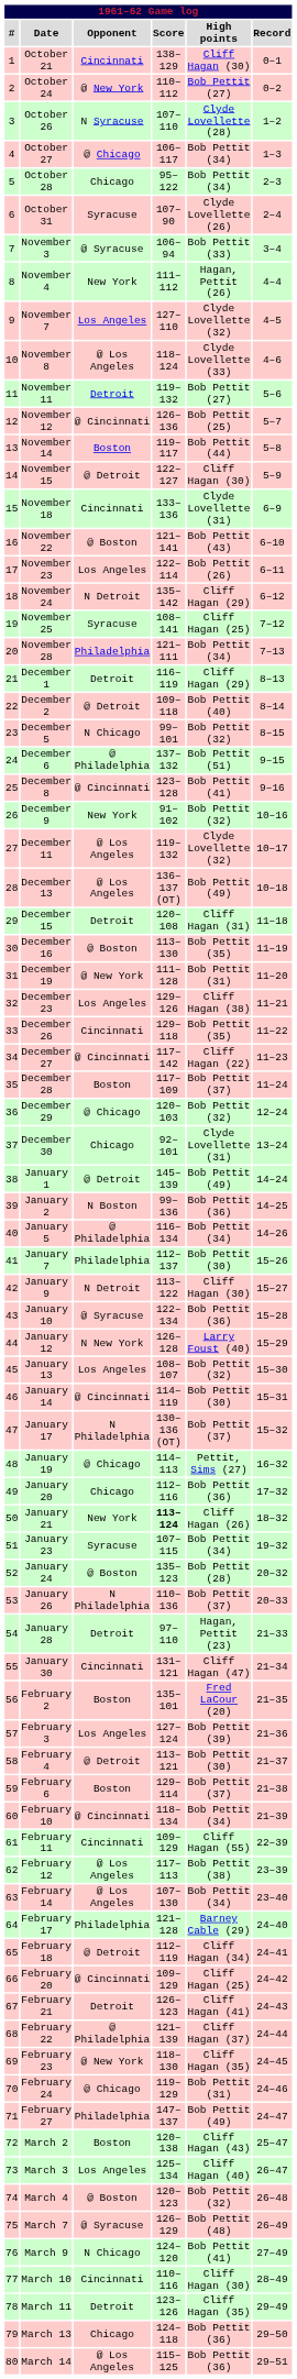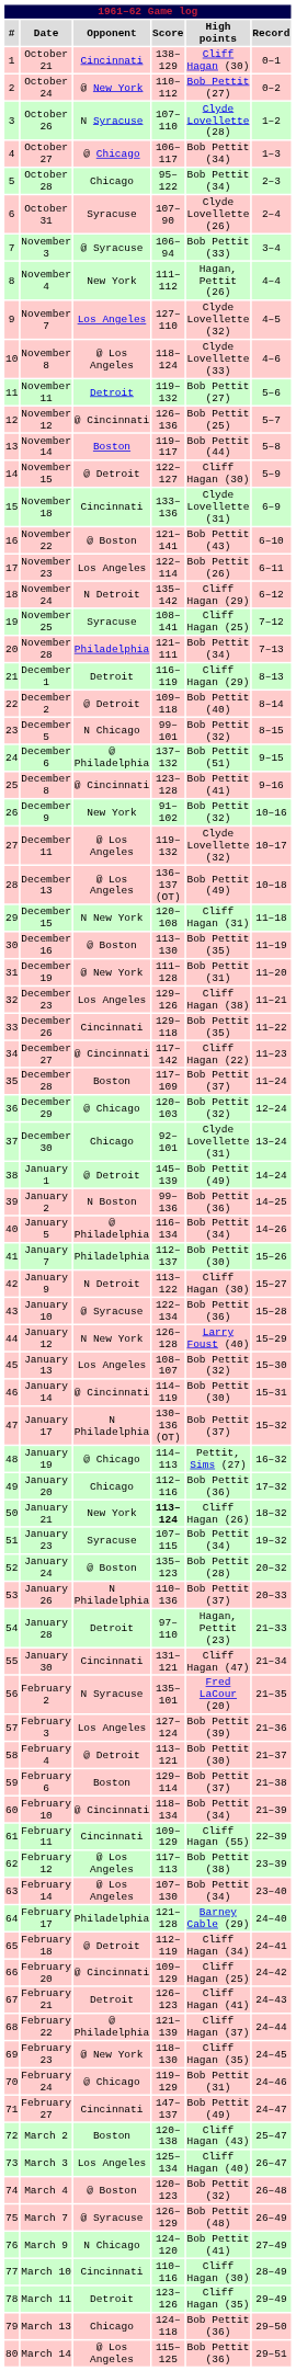 <table class="toccolours collapsible" width=50% style="clear:both; margin:1.5em auto; text-align:center">
 <tr>
 <th colspan=11 style="background:#00004d; color:#C41E3A;">1961–62 Game log</th>
 </tr>
 <tr align="center" bgcolor="#dddddd">
 <td><strong>#</strong></td>
 <td><strong>Date</strong></td>
 <td><strong>Opponent</strong></td>
 <td><strong>Score</strong></td>
 <td><strong>High points</strong></td>
 <td><strong>Record</strong></td>
 </tr>
 <tr align="center" bgcolor="ffcccc">
 <td>1</td>
 <td>October 21</td>
 <td><a href='#'>Cincinnati</a></td>
 <td>138–129</td>
 <td><a href='#'>Cliff Hagan</a> (30)</td>
 <td>0–1</td>
 </tr>
 <tr align="center" bgcolor="ffcccc">
 <td>2</td>
 <td>October 24</td>
 <td>@ <a href='#'>New York</a></td>
 <td>110–112</td>
 <td><a href='#'>Bob Pettit</a> (27)</td>
 <td>0–2</td>
 </tr>
 <tr align="center" bgcolor="ccffcc">
 <td>3</td>
 <td>October 26</td>
 <td>N <a href='#'>Syracuse</a></td>
 <td>107–110</td>
 <td><a href='#'>Clyde Lovellette</a> (28)</td>
 <td>1–2</td>
 </tr>
 <tr align="center" bgcolor="ffcccc">
 <td>4</td>
 <td>October 27</td>
 <td>@ <a href='#'>Chicago</a></td>
 <td>106–117</td>
 <td>Bob Pettit (34)</td>
 <td>1–3</td>
 </tr>
 <tr align="center" bgcolor="ccffcc">
 <td>5</td>
 <td>October 28</td>
 <td>Chicago</td>
 <td>95–122</td>
 <td>Bob Pettit (34)</td>
 <td>2–3</td>
 </tr>
 <tr align="center" bgcolor="ffcccc">
 <td>6</td>
 <td>October 31</td>
 <td>Syracuse</td>
 <td>107–90</td>
 <td>Clyde Lovellette (26)</td>
 <td>2–4</td>
 </tr>
 <tr align="center" bgcolor="ccffcc">
 <td>7</td>
 <td>November 3</td>
 <td>@ Syracuse</td>
 <td>106–94</td>
 <td>Bob Pettit (33)</td>
 <td>3–4</td>
 </tr>
 <tr align="center" bgcolor="ccffcc">
 <td>8</td>
 <td>November 4</td>
 <td>New York</td>
 <td>111–112</td>
 <td>Hagan, Pettit (26)</td>
 <td>4–4</td>
 </tr>
 <tr align="center" bgcolor="ffcccc">
 <td>9</td>
 <td>November 7</td>
 <td><a href='#'>Los Angeles</a></td>
 <td>127–110</td>
 <td>Clyde Lovellette (32)</td>
 <td>4–5</td>
 </tr>
 <tr align="center" bgcolor="ffcccc">
 <td>10</td>
 <td>November 8</td>
 <td>@ Los Angeles</td>
 <td>118–124</td>
 <td>Clyde Lovellette (33)</td>
 <td>4–6</td>
 </tr>
 <tr align="center" bgcolor="ccffcc">
 <td>11</td>
 <td>November 11</td>
 <td><a href='#'>Detroit</a></td>
 <td>119–132</td>
 <td>Bob Pettit (27)</td>
 <td>5–6</td>
 </tr>
 <tr align="center" bgcolor="ffcccc">
 <td>12</td>
 <td>November 12</td>
 <td>@ Cincinnati</td>
 <td>126–136</td>
 <td>Bob Pettit (25)</td>
 <td>5–7</td>
 </tr>
 <tr align="center" bgcolor="ffcccc">
 <td>13</td>
 <td>November 14</td>
 <td><a href='#'>Boston</a></td>
 <td>119–117</td>
 <td>Bob Pettit (44)</td>
 <td>5–8</td>
 </tr>
 <tr align="center" bgcolor="ffcccc">
 <td>14</td>
 <td>November 15</td>
 <td>@ Detroit</td>
 <td>122–127</td>
 <td>Cliff Hagan (30)</td>
 <td>5–9</td>
 </tr>
 <tr align="center" bgcolor="ccffcc">
 <td>15</td>
 <td>November 18</td>
 <td>Cincinnati</td>
 <td>133–136</td>
 <td>Clyde Lovellette (31)</td>
 <td>6–9</td>
 </tr>
 <tr align="center" bgcolor="ffcccc">
 <td>16</td>
 <td>November 22</td>
 <td>@ Boston</td>
 <td>121–141</td>
 <td>Bob Pettit (43)</td>
 <td>6–10</td>
 </tr>
 <tr align="center" bgcolor="ffcccc">
 <td>17</td>
 <td>November 23</td>
 <td>Los Angeles</td>
 <td>122–114</td>
 <td>Bob Pettit (26)</td>
 <td>6–11</td>
 </tr>
 <tr align="center" bgcolor="ffcccc">
 <td>18</td>
 <td>November 24</td>
 <td>N Detroit</td>
 <td>135–142</td>
 <td>Cliff Hagan (29)</td>
 <td>6–12</td>
 </tr>
 <tr align="center" bgcolor="ccffcc">
 <td>19</td>
 <td>November 25</td>
 <td>Syracuse</td>
 <td>108–141</td>
 <td>Cliff Hagan (25)</td>
 <td>7–12</td>
 </tr>
 <tr align="center" bgcolor="ffcccc">
 <td>20</td>
 <td>November 28</td>
 <td><a href='#'>Philadelphia</a></td>
 <td>121–111</td>
 <td>Bob Pettit (34)</td>
 <td>7–13</td>
 </tr>
 <tr align="center" bgcolor="ccffcc">
 <td>21</td>
 <td>December 1</td>
 <td>Detroit</td>
 <td>116–119</td>
 <td>Cliff Hagan (29)</td>
 <td>8–13</td>
 </tr>
 <tr align="center" bgcolor="ffcccc">
 <td>22</td>
 <td>December 2</td>
 <td>@ Detroit</td>
 <td>109–118</td>
 <td>Bob Pettit (40)</td>
 <td>8–14</td>
 </tr>
 <tr align="center" bgcolor="ffcccc">
 <td>23</td>
 <td>December 5</td>
 <td>N Chicago</td>
 <td>99–101</td>
 <td>Bob Pettit (32)</td>
 <td>8–15</td>
 </tr>
 <tr align="center" bgcolor="ccffcc">
 <td>24</td>
 <td>December 6</td>
 <td>@ Philadelphia</td>
 <td>137–132</td>
 <td>Bob Pettit (51)</td>
 <td>9–15</td>
 </tr>
 <tr align="center" bgcolor="ffcccc">
 <td>25</td>
 <td>December 8</td>
 <td>@ Cincinnati</td>
 <td>123–128</td>
 <td>Bob Pettit (41)</td>
 <td>9–16</td>
 </tr>
 <tr align="center" bgcolor="ccffcc">
 <td>26</td>
 <td>December 9</td>
 <td>New York</td>
 <td>91–102</td>
 <td>Bob Pettit (32)</td>
 <td>10–16</td>
 </tr>
 <tr align="center" bgcolor="ffcccc">
 <td>27</td>
 <td>December 11</td>
 <td>@ Los Angeles</td>
 <td>119–132</td>
 <td>Clyde Lovellette (32)</td>
 <td>10–17</td>
 </tr>
 <tr align="center" bgcolor="ffcccc">
 <td>28</td>
 <td>December 13</td>
 <td>@ Los Angeles</td>
 <td>136–137 (OT)</td>
 <td>Bob Pettit (49)</td>
 <td>10–18</td>
 </tr>
 <tr align="center" bgcolor="ccffcc">
 <td>29</td>
 <td>December 15</td>
-<td>Detroit</td>
+<td>N New York</td>
 <td>120–108</td>
 <td>Cliff Hagan (31)</td>
 <td>11–18</td>
 </tr>
 <tr align="center" bgcolor="ffcccc">
 <td>30</td>
 <td>December 16</td>
 <td>@ Boston</td>
 <td>113–130</td>
 <td>Bob Pettit (35)</td>
 <td>11–19</td>
 </tr>
 <tr align="center" bgcolor="ffcccc">
 <td>31</td>
 <td>December 19</td>
 <td>@ New York</td>
 <td>111–128</td>
 <td>Bob Pettit (31)</td>
 <td>11–20</td>
 </tr>
 <tr align="center" bgcolor="ffcccc">
 <td>32</td>
 <td>December 23</td>
 <td>Los Angeles</td>
 <td>129–126</td>
 <td>Cliff Hagan (38)</td>
 <td>11–21</td>
 </tr>
 <tr align="center" bgcolor="ffcccc">
 <td>33</td>
 <td>December 26</td>
 <td>Cincinnati</td>
 <td>129–118</td>
 <td>Bob Pettit (35)</td>
 <td>11–22</td>
 </tr>
 <tr align="center" bgcolor="ffcccc">
 <td>34</td>
 <td>December 27</td>
 <td>@ Cincinnati</td>
 <td>117–142</td>
 <td>Cliff Hagan (22)</td>
 <td>11–23</td>
 </tr>
 <tr align="center" bgcolor="ffcccc">
 <td>35</td>
 <td>December 28</td>
 <td>Boston</td>
 <td>117–109</td>
 <td>Bob Pettit (37)</td>
 <td>11–24</td>
 </tr>
 <tr align="center" bgcolor="ccffcc">
 <td>36</td>
 <td>December 29</td>
 <td>@ Chicago</td>
 <td>120–103</td>
 <td>Bob Pettit (32)</td>
 <td>12–24</td>
 </tr>
 <tr align="center" bgcolor="ccffcc">
 <td>37</td>
 <td>December 30</td>
 <td>Chicago</td>
 <td>92–101</td>
 <td>Clyde Lovellette (31)</td>
 <td>13–24</td>
 </tr>
 <tr align="center" bgcolor="ccffcc">
 <td>38</td>
 <td>January 1</td>
 <td>@ Detroit</td>
 <td>145–139</td>
 <td>Bob Pettit (49)</td>
 <td>14–24</td>
 </tr>
 <tr align="center" bgcolor="ffcccc">
 <td>39</td>
 <td>January 2</td>
 <td>N Boston</td>
 <td>99–136</td>
 <td>Bob Pettit (36)</td>
 <td>14–25</td>
 </tr>
 <tr align="center" bgcolor="ffcccc">
 <td>40</td>
 <td>January 5</td>
 <td>@ Philadelphia</td>
 <td>116–134</td>
 <td>Bob Pettit (34)</td>
 <td>14–26</td>
 </tr>
 <tr align="center" bgcolor="ccffcc">
 <td>41</td>
 <td>January 7</td>
 <td>Philadelphia</td>
 <td>112–137</td>
 <td>Bob Pettit (30)</td>
 <td>15–26</td>
 </tr>
 <tr align="center" bgcolor="ffcccc">
 <td>42</td>
 <td>January 9</td>
 <td>N Detroit</td>
 <td>113–122</td>
 <td>Cliff Hagan (30)</td>
 <td>15–27</td>
 </tr>
 <tr align="center" bgcolor="ffcccc">
 <td>43</td>
 <td>January 10</td>
 <td>@ Syracuse</td>
 <td>122–134</td>
 <td>Bob Pettit (36)</td>
 <td>15–28</td>
 </tr>
 <tr align="center" bgcolor="ffcccc">
 <td>44</td>
 <td>January 12</td>
 <td>N New York</td>
 <td>126–128</td>
 <td><a href='#'>Larry Foust</a> (40)</td>
 <td>15–29</td>
 </tr>
 <tr align="center" bgcolor="ffcccc">
 <td>45</td>
 <td>January 13</td>
 <td>Los Angeles</td>
 <td>108–107</td>
 <td>Bob Pettit (32)</td>
 <td>15–30</td>
 </tr>
 <tr align="center" bgcolor="ffcccc">
 <td>46</td>
 <td>January 14</td>
 <td>@ Cincinnati</td>
 <td>114–119</td>
 <td>Bob Pettit (30)</td>
 <td>15–31</td>
 </tr>
 <tr align="center" bgcolor="ffcccc">
 <td>47</td>
 <td>January 17</td>
 <td>N Philadelphia</td>
 <td>130–136 (OT)</td>
 <td>Bob Pettit (37)</td>
 <td>15–32</td>
 </tr>
 <tr align="center" bgcolor="ccffcc">
 <td>48</td>
 <td>January 19</td>
 <td>@ Chicago</td>
 <td>114–113</td>
 <td>Pettit, <a href='#'>Sims</a> (27)</td>
 <td>16–32</td>
 </tr>
 <tr align="center" bgcolor="ccffcc">
 <td>49</td>
 <td>January 20</td>
 <td>Chicago</td>
 <td>112–116</td>
 <td>Bob Pettit (36)</td>
 <td>17–32</td>
 </tr>
 <tr align="center" bgcolor="ccffcc">
 <td>50</td>
 <td>January 21</td>
 <td>New York</td>
 <td><strong>113–124</strong></td>
 <td>Cliff Hagan (26)</td>
 <td>18–32</td>
 </tr>
 <tr align="center" bgcolor="ccffcc">
 <td>51</td>
 <td>January 23</td>
 <td>Syracuse</td>
 <td>107–115</td>
 <td>Bob Pettit (34)</td>
 <td>19–32</td>
 </tr>
 <tr align="center" bgcolor="ccffcc">
 <td>52</td>
 <td>January 24</td>
 <td>@ Boston</td>
 <td>135–123</td>
 <td>Bob Pettit (28)</td>
 <td>20–32</td>
 </tr>
 <tr align="center" bgcolor="ffcccc">
 <td>53</td>
 <td>January 26</td>
 <td>N Philadelphia</td>
 <td>110–136</td>
 <td>Bob Pettit (37)</td>
 <td>20–33</td>
 </tr>
 <tr align="center" bgcolor="ccffcc">
 <td>54</td>
 <td>January 28</td>
 <td>Detroit</td>
 <td>97–110</td>
 <td>Hagan, Pettit (23)</td>
 <td>21–33</td>
 </tr>
 <tr align="center" bgcolor="ffcccc">
 <td>55</td>
 <td>January 30</td>
 <td>Cincinnati</td>
 <td>131–121</td>
 <td>Cliff Hagan (47)</td>
 <td>21–34</td>
 </tr>
 <tr align="center" bgcolor="ffcccc">
 <td>56</td>
 <td>February 2</td>
-<td>Boston</td>
+<td>N Syracuse</td>
 <td>135–101</td>
 <td><a href='#'>Fred LaCour</a> (20)</td>
 <td>21–35</td>
 </tr>
 <tr align="center" bgcolor="ffcccc">
 <td>57</td>
 <td>February 3</td>
 <td>Los Angeles</td>
 <td>127–124</td>
 <td>Bob Pettit (39)</td>
 <td>21–36</td>
 </tr>
 <tr align="center" bgcolor="ffcccc">
 <td>58</td>
 <td>February 4</td>
 <td>@ Detroit</td>
 <td>113–121</td>
 <td>Bob Pettit (30)</td>
 <td>21–37</td>
 </tr>
 <tr align="center" bgcolor="ffcccc">
 <td>59</td>
 <td>February 6</td>
 <td>Boston</td>
 <td>129–114</td>
 <td>Bob Pettit (37)</td>
 <td>21–38</td>
 </tr>
 <tr align="center" bgcolor="ffcccc">
 <td>60</td>
 <td>February 10</td>
 <td>@ Cincinnati</td>
 <td>118–134</td>
 <td>Bob Pettit (34)</td>
 <td>21–39</td>
 </tr>
 <tr align="center" bgcolor="ccffcc">
 <td>61</td>
 <td>February 11</td>
 <td>Cincinnati</td>
 <td>109–129</td>
 <td>Cliff Hagan (55)</td>
 <td>22–39</td>
 </tr>
 <tr align="center" bgcolor="ccffcc">
 <td>62</td>
 <td>February 12</td>
 <td>@ Los Angeles</td>
 <td>117–113</td>
 <td>Bob Pettit (38)</td>
 <td>23–39</td>
 </tr>
 <tr align="center" bgcolor="ffcccc">
 <td>63</td>
 <td>February 14</td>
 <td>@ Los Angeles</td>
 <td>107–130</td>
 <td>Bob Pettit (34)</td>
 <td>23–40</td>
 </tr>
 <tr align="center" bgcolor="ccffcc">
 <td>64</td>
 <td>February 17</td>
 <td>Philadelphia</td>
 <td>121–128</td>
 <td><a href='#'>Barney Cable</a> (29)</td>
 <td>24–40</td>
 </tr>
 <tr align="center" bgcolor="ffcccc">
 <td>65</td>
 <td>February 18</td>
 <td>@ Detroit</td>
 <td>112–119</td>
 <td>Cliff Hagan (34)</td>
 <td>24–41</td>
 </tr>
 <tr align="center" bgcolor="ffcccc">
 <td>66</td>
 <td>February 20</td>
 <td>@ Cincinnati</td>
 <td>109–129</td>
 <td>Cliff Hagan (25)</td>
 <td>24–42</td>
 </tr>
 <tr align="center" bgcolor="ffcccc">
 <td>67</td>
 <td>February 21</td>
 <td>Detroit</td>
 <td>126–123</td>
 <td>Cliff Hagan (41)</td>
 <td>24–43</td>
 </tr>
 <tr align="center" bgcolor="ffcccc">
 <td>68</td>
 <td>February 22</td>
 <td>@ Philadelphia</td>
 <td>121–139</td>
 <td>Cliff Hagan (37)</td>
 <td>24–44</td>
 </tr>
 <tr align="center" bgcolor="ffcccc">
 <td>69</td>
 <td>February 23</td>
 <td>@ New York</td>
 <td>118–130</td>
 <td>Cliff Hagan (35)</td>
 <td>24–45</td>
 </tr>
 <tr align="center" bgcolor="ffcccc">
 <td>70</td>
 <td>February 24</td>
 <td>@ Chicago</td>
 <td>119–129</td>
 <td>Bob Pettit (31)</td>
 <td>24–46</td>
 </tr>
 <tr align="center" bgcolor="ffcccc">
 <td>71</td>
 <td>February 27</td>
-<td>Philadelphia</td>
+<td>Cincinnati</td>
 <td>147–137</td>
 <td>Bob Pettit (49)</td>
 <td>24–47</td>
 </tr>
 <tr align="center" bgcolor="ccffcc">
 <td>72</td>
 <td>March 2</td>
 <td>Boston</td>
 <td>120–138</td>
 <td>Cliff Hagan (43)</td>
 <td>25–47</td>
 </tr>
 <tr align="center" bgcolor="ccffcc">
 <td>73</td>
 <td>March 3</td>
 <td>Los Angeles</td>
 <td>125–134</td>
 <td>Cliff Hagan (40)</td>
 <td>26–47</td>
 </tr>
 <tr align="center" bgcolor="ffcccc">
 <td>74</td>
 <td>March 4</td>
 <td>@ Boston</td>
 <td>120–123</td>
 <td>Bob Pettit (32)</td>
 <td>26–48</td>
 </tr>
 <tr align="center" bgcolor="ffcccc">
 <td>75</td>
 <td>March 7</td>
 <td>@ Syracuse</td>
 <td>126–129</td>
 <td>Bob Pettit (48)</td>
 <td>26–49</td>
 </tr>
 <tr align="center" bgcolor="ccffcc">
 <td>76</td>
 <td>March 9</td>
 <td>N Chicago</td>
 <td>124–120</td>
 <td>Bob Pettit (41)</td>
 <td>27–49</td>
 </tr>
 <tr align="center" bgcolor="ccffcc">
 <td>77</td>
 <td>March 10</td>
 <td>Cincinnati</td>
 <td>110–116</td>
 <td>Cliff Hagan (30)</td>
 <td>28–49</td>
 </tr>
 <tr align="center" bgcolor="ccffcc">
 <td>78</td>
 <td>March 11</td>
 <td>Detroit</td>
 <td>123–126</td>
 <td>Cliff Hagan (35)</td>
 <td>29–49</td>
 </tr>
 <tr align="center" bgcolor="ffcccc">
 <td>79</td>
 <td>March 13</td>
 <td>Chicago</td>
 <td>124–118</td>
 <td>Bob Pettit (36)</td>
 <td>29–50</td>
 </tr>
 <tr align="center" bgcolor="ffcccc">
 <td>80</td>
 <td>March 14</td>
 <td>@ Los Angeles</td>
 <td>115–125</td>
 <td>Bob Pettit (36)</td>
 <td>29–51</td>
 </tr>
 </table>
